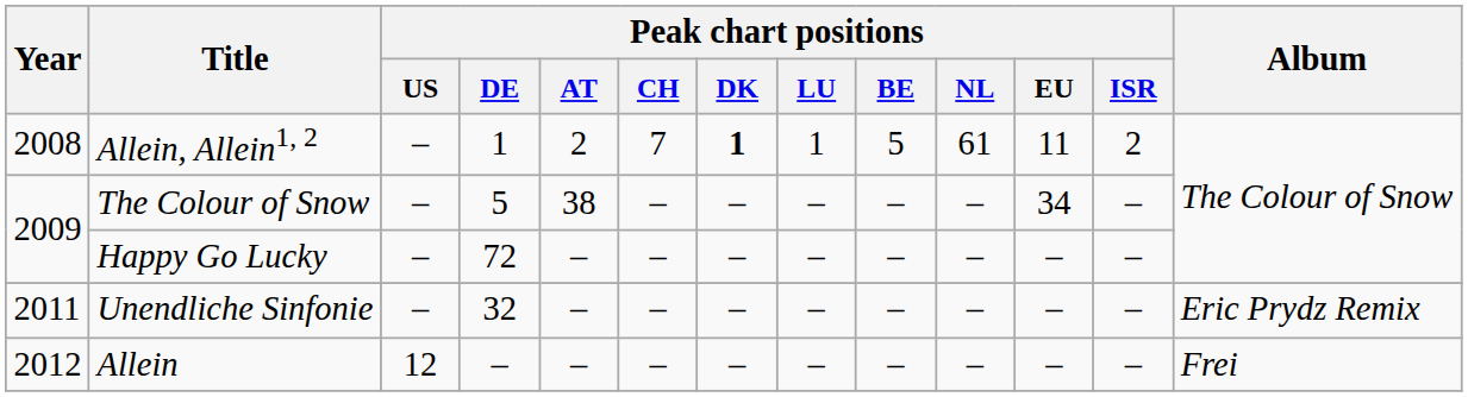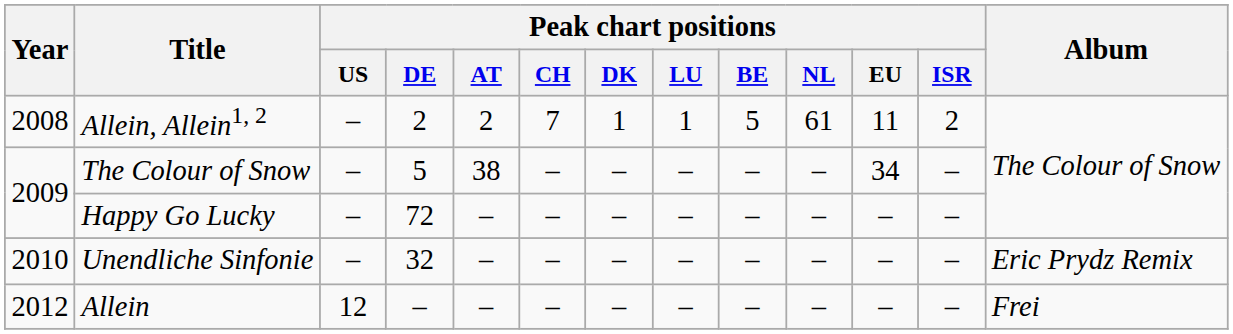 <table class="wikitable">
 <tr>
 <th rowspan="2">Year</th>
 <th rowspan="2">Title</th>
 <th colspan="10">Peak chart positions</th>
 <th rowspan="2">Album</th>
 </tr>
 <tr>
 <th style="width:30px;"> <small>US</small></th>
 <th style="width:30px;"> <small><a href='#'>DE</a></small></th>
 <th style="width:30px;"> <small><a href='#'>AT</a></small></th>
 <th style="width:30px;"> <small><a href='#'>CH</a></small></th>
 <th style="width:30px;"> <small><a href='#'>DK</a></small></th>
 <th style="width:30px;"> <small><a href='#'>LU</a></small></th>
 <th style="width:30px;"> <small><a href='#'>BE</a></small></th>
 <th style="width:30px;"> <small><a href='#'>NL</a></small></th>
 <th style="width:30px;"> <small>EU</small></th>
 <th style="width:30px;"> <small><a href='#'>ISR</a></small></th>
 </tr>
 <tr>
 <td>2008</td>
 <td><em>Allein, Allein</em><sup>1, 2</sup></td>
 <td style="text-align:center;">–</td>
-<td style="text-align:center;">1</td>
+<td style="text-align:center;">2</td>
 <td style="text-align:center;">2</td>
 <td style="text-align:center;">7</td>
-<td style="text-align:center;"><strong>1</strong></td>
+<td style="text-align:center;">1</td>
 <td style="text-align:center;">1</td>
 <td style="text-align:center;">5</td>
 <td style="text-align:center;">61</td>
 <td style="text-align:center;">11</td>
 <td style="text-align:center;">2</td>
 <td rowspan="3"><em>The Colour of Snow</em></td>
 </tr>
 <tr>
 <td rowspan="2">2009</td>
 <td><em>The Colour of Snow</em></td>
 <td style="text-align:center;">–</td>
 <td style="text-align:center;">5</td>
 <td style="text-align:center;">38</td>
 <td style="text-align:center;">–</td>
 <td style="text-align:center;">–</td>
 <td style="text-align:center;">–</td>
 <td style="text-align:center;">–</td>
 <td style="text-align:center;">–</td>
 <td style="text-align:center;">34</td>
 <td style="text-align:center;">–</td>
 </tr>
 <tr>
 <td><em>Happy Go Lucky</em></td>
 <td style="text-align:center;">–</td>
 <td style="text-align:center;">72</td>
 <td style="text-align:center;">–</td>
 <td style="text-align:center;">–</td>
 <td style="text-align:center;">–</td>
 <td style="text-align:center;">–</td>
 <td style="text-align:center;">–</td>
 <td style="text-align:center;">–</td>
 <td style="text-align:center;">–</td>
 <td style="text-align:center;">–</td>
 </tr>
 <tr>
-<td>2011</td>
+<td>2010</td>
 <td><em>Unendliche Sinfonie</em></td>
 <td style="text-align:center;">–</td>
 <td style="text-align:center;">32</td>
 <td style="text-align:center;">–</td>
 <td style="text-align:center;">–</td>
 <td style="text-align:center;">–</td>
 <td style="text-align:center;">–</td>
 <td style="text-align:center;">–</td>
 <td style="text-align:center;">–</td>
 <td style="text-align:center;">–</td>
 <td style="text-align:center;">–</td>
 <td><em>Eric Prydz Remix</em></td>
 </tr>
 <tr>
 <td>2012</td>
 <td><em>Allein</em></td>
 <td style="text-align:center;">12</td>
 <td style="text-align:center;">–</td>
 <td style="text-align:center;">–</td>
 <td style="text-align:center;">–</td>
 <td style="text-align:center;">–</td>
 <td style="text-align:center;">–</td>
 <td style="text-align:center;">–</td>
 <td style="text-align:center;">–</td>
 <td style="text-align:center;">–</td>
 <td style="text-align:center;">–</td>
 <td><em>Frei</em></td>
 </tr>
 </table>
